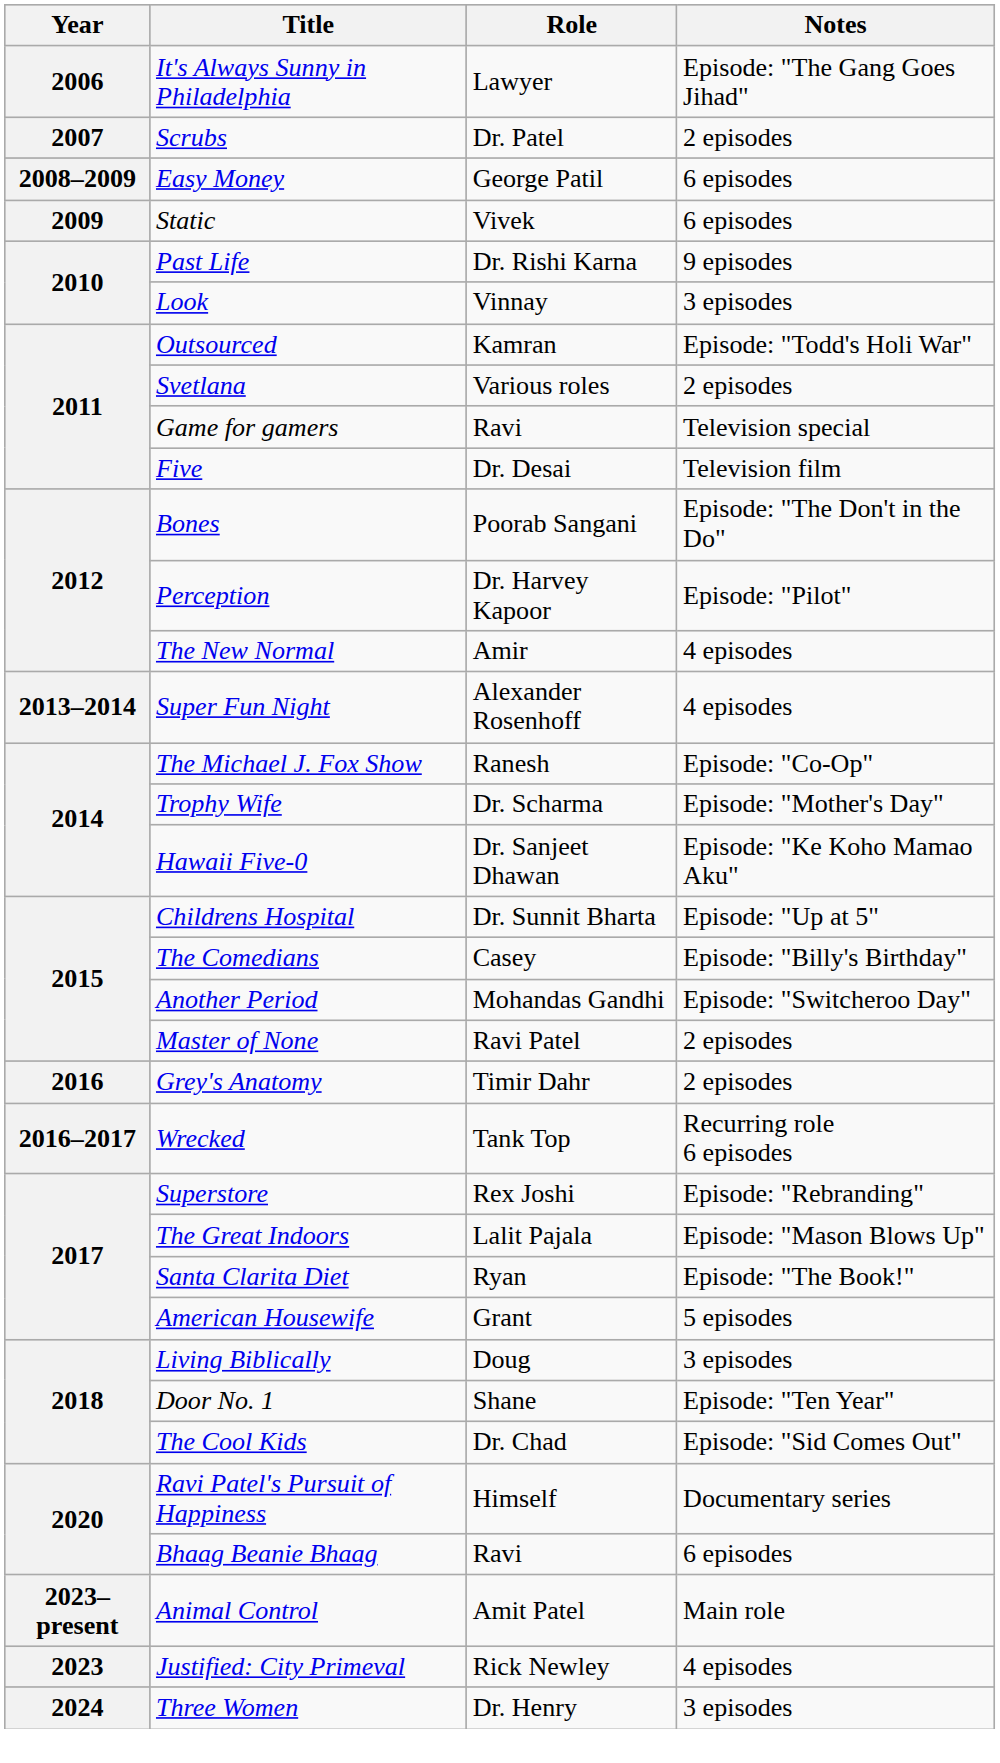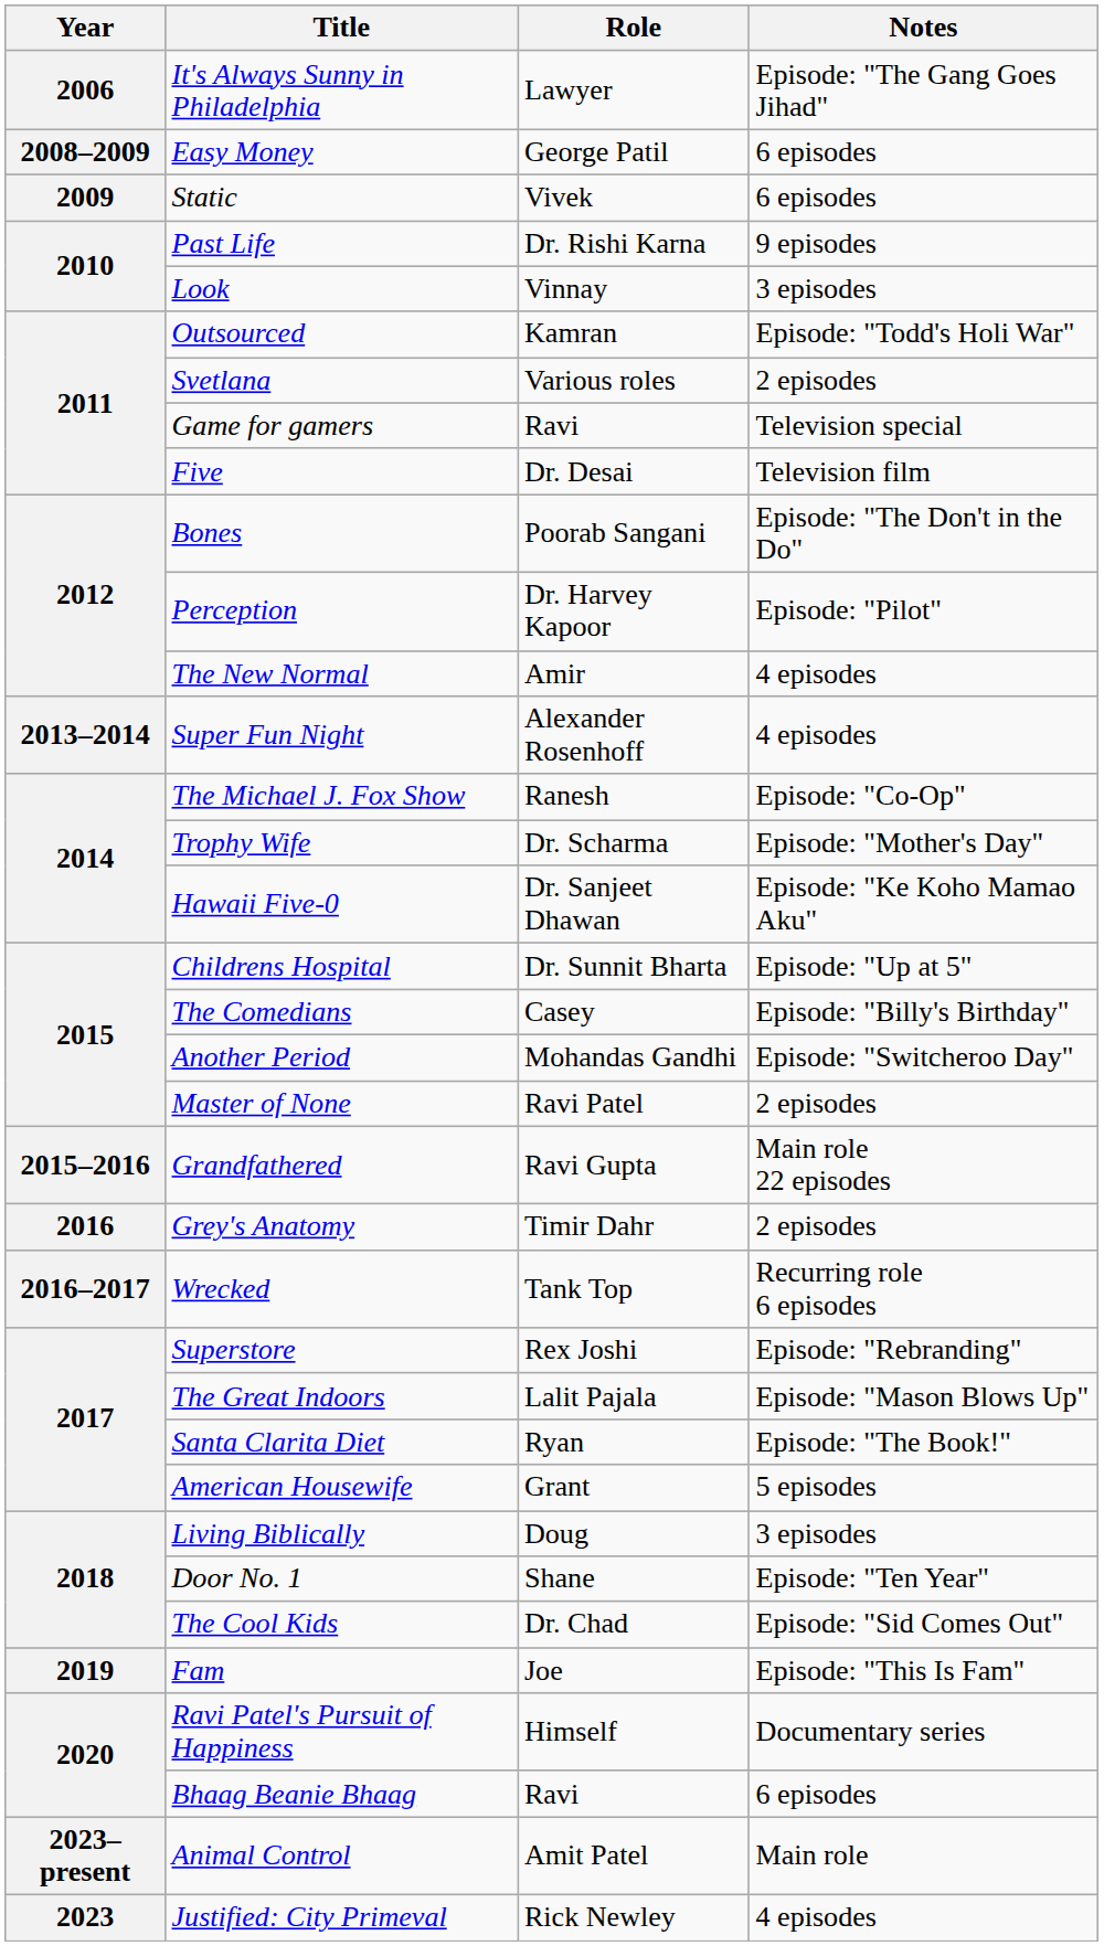 <table class="wikitable sortable plainrowheaders">
 <tr>
 <th scope="col">Year</th>
 <th scope="col">Title</th>
 <th scope="col">Role</th>
 <th scope="col" class="unsortable">Notes</th>
 </tr>
 <tr>
 <th scope="row">2006</th>
 <td><em><a href='#'>It's Always Sunny in Philadelphia</a></em></td>
 <td>Lawyer</td>
 <td>Episode: "The Gang Goes Jihad"</td>
-</tr>
-<tr>
-<th scope="row">2007</th>
-<td><em><a href='#'>Scrubs</a></em></td>
-<td>Dr. Patel</td>
-<td>2 episodes</td>
 </tr>
 <tr>
 <th scope="row">2008–2009</th>
 <td><em><a href='#'>Easy Money</a></em></td>
 <td>George Patil</td>
 <td>6 episodes</td>
 </tr>
 <tr>
 <th scope="row">2009</th>
 <td><em>Static</em></td>
 <td>Vivek</td>
 <td>6 episodes</td>
 </tr>
 <tr>
 <th scope="row" rowspan=2>2010</th>
 <td><em><a href='#'>Past Life</a></em></td>
 <td>Dr. Rishi Karna</td>
 <td>9 episodes</td>
 </tr>
 <tr>
 <td><em><a href='#'>Look</a></em></td>
 <td>Vinnay</td>
 <td>3 episodes</td>
 </tr>
 <tr>
 <th scope="row" rowspan="4">2011</th>
 <td><em><a href='#'>Outsourced</a></em></td>
 <td>Kamran</td>
 <td>Episode: "Todd's Holi War"</td>
 </tr>
 <tr>
 <td><em><a href='#'>Svetlana</a></em></td>
 <td>Various roles</td>
 <td>2 episodes</td>
 </tr>
 <tr>
 <td><em>Game for gamers</em></td>
 <td>Ravi</td>
 <td>Television special</td>
 </tr>
 <tr>
 <td><em><a href='#'>Five</a></em></td>
 <td>Dr. Desai</td>
 <td>Television film</td>
 </tr>
 <tr>
 <th scope="row" rowspan=3>2012</th>
 <td><em><a href='#'>Bones</a></em></td>
 <td>Poorab Sangani</td>
 <td>Episode: "The Don't in the Do"</td>
 </tr>
 <tr>
 <td><em><a href='#'>Perception</a></em></td>
 <td>Dr. Harvey Kapoor</td>
 <td>Episode: "Pilot"</td>
 </tr>
 <tr>
 <td><em><a href='#'>The New Normal</a></em></td>
 <td>Amir</td>
 <td>4 episodes</td>
 </tr>
 <tr>
 <th scope="row">2013–2014</th>
 <td><em><a href='#'>Super Fun Night</a></em></td>
 <td>Alexander Rosenhoff</td>
 <td>4 episodes</td>
 </tr>
 <tr>
 <th scope="row" rowspan=3>2014</th>
 <td><em><a href='#'>The Michael J. Fox Show</a></em></td>
 <td>Ranesh</td>
 <td>Episode: "Co-Op"</td>
 </tr>
 <tr>
 <td><em><a href='#'>Trophy Wife</a></em></td>
 <td>Dr. Scharma</td>
 <td>Episode: "Mother's Day"</td>
 </tr>
 <tr>
 <td><em><a href='#'>Hawaii Five-0</a></em></td>
 <td>Dr. Sanjeet Dhawan</td>
 <td>Episode: "Ke Koho Mamao Aku"</td>
 </tr>
 <tr>
 <th scope="row" rowspan=4>2015</th>
 <td><em><a href='#'>Childrens Hospital</a></em></td>
 <td>Dr. Sunnit Bharta</td>
 <td>Episode: "Up at 5"</td>
 </tr>
 <tr>
 <td><em><a href='#'>The Comedians</a></em></td>
 <td>Casey</td>
 <td>Episode: "Billy's Birthday"</td>
 </tr>
 <tr>
 <td><em><a href='#'>Another Period</a></em></td>
 <td>Mohandas Gandhi</td>
 <td>Episode: "Switcheroo Day"</td>
 </tr>
 <tr>
 <td><em><a href='#'>Master of None</a></em></td>
 <td>Ravi Patel</td>
 <td>2 episodes</td>
 </tr>
 <tr>
+<th scope="row">2015–2016</th>
+<td><em><a href='#'>Grandfathered</a></em></td>
+<td>Ravi Gupta</td>
+<td>Main role<br>22 episodes</td>
+</tr>
+<tr>
 <th scope="row">2016</th>
 <td><em><a href='#'>Grey's Anatomy</a></em></td>
 <td>Timir Dahr</td>
 <td>2 episodes</td>
 </tr>
 <tr>
 <th scope="row">2016–2017</th>
 <td><em><a href='#'>Wrecked</a></em></td>
 <td>Tank Top</td>
 <td>Recurring role<br>6 episodes</td>
 </tr>
 <tr>
 <th scope="row" rowspan=4>2017</th>
 <td><em><a href='#'>Superstore</a></em></td>
 <td>Rex Joshi</td>
 <td>Episode: "Rebranding"</td>
 </tr>
 <tr>
 <td><em><a href='#'> The Great Indoors</a></em></td>
 <td>Lalit Pajala</td>
 <td>Episode: "Mason Blows Up"</td>
 </tr>
 <tr>
 <td><em><a href='#'>Santa Clarita Diet</a></em></td>
 <td>Ryan</td>
 <td>Episode: "The Book!"</td>
 </tr>
 <tr>
 <td><em><a href='#'>American Housewife</a></em></td>
 <td>Grant</td>
 <td>5 episodes</td>
 </tr>
 <tr>
 <th scope="row" rowspan=3>2018</th>
 <td><em><a href='#'>Living Biblically</a></em></td>
 <td>Doug</td>
 <td>3 episodes</td>
 </tr>
 <tr>
 <td><em>Door No. 1</em></td>
 <td>Shane</td>
 <td>Episode: "Ten Year"</td>
 </tr>
 <tr>
 <td><em><a href='#'>The Cool Kids</a></em></td>
 <td>Dr. Chad</td>
 <td>Episode: "Sid Comes Out"</td>
 </tr>
 <tr>
+<th scope="row">2019</th>
+<td><em><a href='#'>Fam</a></em></td>
+<td>Joe</td>
+<td>Episode: "This Is Fam"</td>
+</tr>
+<tr>
 <th scope="row" rowspan=2>2020</th>
 <td><em><a href='#'>Ravi Patel's Pursuit of Happiness</a></em></td>
 <td>Himself</td>
 <td>Documentary series</td>
 </tr>
 <tr>
 <td><em><a href='#'>Bhaag Beanie Bhaag</a></em></td>
 <td>Ravi</td>
 <td>6 episodes</td>
 </tr>
 <tr>
 <th scope="row">2023–present</th>
 <td><em><a href='#'>Animal Control</a></em></td>
 <td>Amit Patel</td>
 <td>Main role</td>
 </tr>
 <tr>
 <th scope="row">2023</th>
 <td><em><a href='#'>Justified: City Primeval</a></em></td>
 <td>Rick Newley</td>
 <td>4 episodes</td>
 </tr>
-<tr>
-<th scope="row">2024</th>
-<td><em><a href='#'>Three Women</a></em></td>
-<td>Dr. Henry</td>
-<td>3 episodes</td>
-</tr>
 </table>
